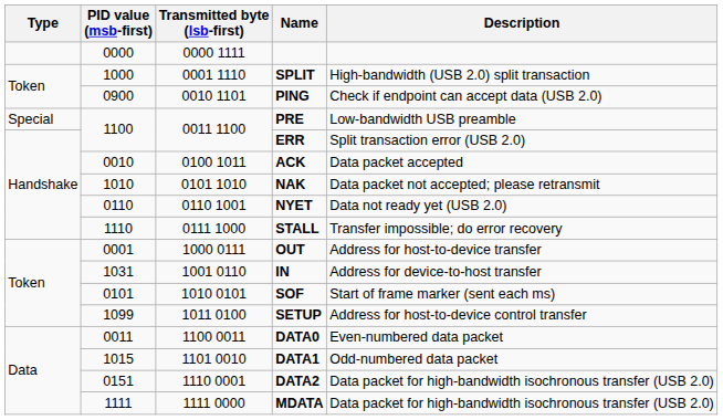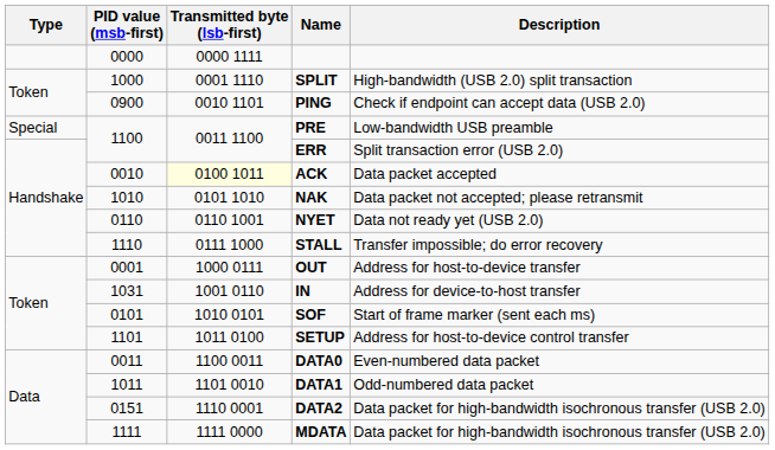 <table class=wikitable>
 <tr>
 <th>Type</th>
 <th>PID value <br>(<a href='#'>msb</a>-first)</th>
 <th>Transmitted byte <br>(<a href='#'>lsb</a>-first)</th>
 <th>Name</th>
 <th>Description</th>
 </tr>
 <tr>
 <td></td>
 <td align=center>0000</td>
 <td align=center>0000 1111</td>
 <td></td>
 <td></td>
 </tr>
 <tr>
 <td rowspan=2>Token</td>
 <td align=center>1000</td>
 <td align=center>0001 1110</td>
 <td><strong>SPLIT</strong></td>
 <td>High-bandwidth (USB 2.0) split transaction</td>
 </tr>
 <tr>
 <td align=center>0900</td>
 <td align=center>0010 1101</td>
 <td><strong>PING</strong></td>
 <td>Check if endpoint can accept data (USB 2.0)</td>
 </tr>
 <tr>
 <td>Special</td>
 <td rowspan=2 style="text-align:center">1100</td>
 <td rowspan=2 style="text-align:center">0011 1100</td>
 <td><strong>PRE</strong></td>
 <td>Low-bandwidth USB preamble</td>
 </tr>
 <tr>
 <td rowspan=5>Handshake</td>
 <td><strong>ERR</strong></td>
 <td>Split transaction error (USB 2.0)</td>
 </tr>
 <tr>
 <td align=center>0010</td>
-<td align=center>0100 1011</td>
+<td align=center style="background: lightyellow;">0100 1011</td>
 <td><strong>ACK</strong></td>
 <td>Data packet accepted</td>
 </tr>
 <tr>
 <td align=center>1010</td>
 <td align=center>0101 1010</td>
 <td><strong>NAK</strong></td>
 <td>Data packet not accepted; please retransmit</td>
 </tr>
 <tr>
 <td align=center>0110</td>
 <td align=center>0110 1001</td>
 <td><strong>NYET</strong></td>
 <td>Data not ready yet (USB 2.0)</td>
 </tr>
 <tr>
 <td align=center>1110</td>
 <td align=center>0111 1000</td>
 <td><strong>STALL</strong></td>
 <td>Transfer impossible; do error recovery</td>
 </tr>
 <tr>
 <td rowspan=4>Token</td>
 <td align=center>0001</td>
 <td align=center>1000 0111</td>
 <td><strong>OUT</strong></td>
 <td>Address for host-to-device transfer</td>
 </tr>
 <tr>
 <td align=center>1031</td>
 <td align=center>1001 0110</td>
 <td><strong>IN</strong></td>
 <td>Address for device-to-host transfer</td>
 </tr>
 <tr>
 <td align=center>0101</td>
 <td align=center>1010 0101</td>
 <td><strong>SOF</strong></td>
 <td>Start of frame marker (sent each ms)</td>
 </tr>
 <tr>
-<td align=center>1099</td>
+<td align=center>1101</td>
 <td align=center>1011 0100</td>
 <td><strong>SETUP</strong></td>
 <td>Address for host-to-device control transfer</td>
 </tr>
 <tr>
 <td rowspan=4>Data</td>
 <td align=center>0011</td>
 <td align=center>1100 0011</td>
 <td><strong>DATA0</strong></td>
 <td>Even-numbered data packet</td>
 </tr>
 <tr>
-<td align=center>1015</td>
+<td align=center>1011</td>
 <td align=center>1101 0010</td>
 <td><strong>DATA1</strong></td>
 <td>Odd-numbered data packet</td>
 </tr>
 <tr>
 <td align=center>0151</td>
 <td align=center>1110 0001</td>
 <td><strong>DATA2</strong></td>
 <td>Data packet for high-bandwidth isochronous transfer (USB 2.0)</td>
 </tr>
 <tr>
 <td align=center>1111</td>
 <td align=center>1111 0000</td>
 <td><strong>MDATA</strong></td>
 <td>Data packet for high-bandwidth isochronous transfer (USB 2.0)</td>
 </tr>
 </table>
